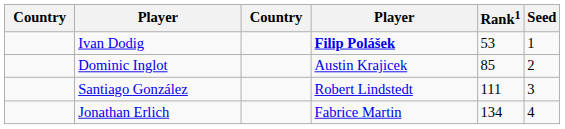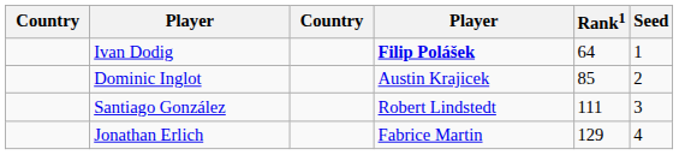 <table class="sortable wikitable">
 <tr>
 <th width="70">Country</th>
 <th width="175">Player</th>
 <th width="70">Country</th>
 <th width="175">Player</th>
 <th>Rank<sup>1</sup></th>
 <th>Seed</th>
 </tr>
 <tr>
 <td></td>
 <td><a href='#'>Ivan Dodig</a></td>
 <td></td>
 <td><strong><a href='#'>Filip Polášek</a></strong></td>
-<td>53</td>
+<td>64</td>
 <td>1</td>
 </tr>
 <tr>
 <td></td>
 <td><a href='#'>Dominic Inglot</a></td>
 <td></td>
 <td><a href='#'>Austin Krajicek</a></td>
 <td>85</td>
 <td>2</td>
 </tr>
 <tr>
 <td></td>
 <td><a href='#'>Santiago González</a></td>
 <td></td>
 <td><a href='#'>Robert Lindstedt</a></td>
 <td>111</td>
 <td>3</td>
 </tr>
 <tr>
 <td></td>
 <td><a href='#'>Jonathan Erlich</a></td>
 <td></td>
 <td><a href='#'>Fabrice Martin</a></td>
-<td>134</td>
+<td>129</td>
 <td>4</td>
 </tr>
 </table>
